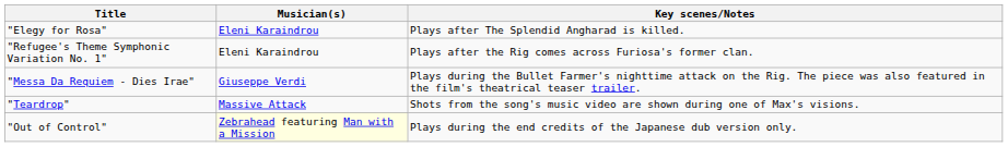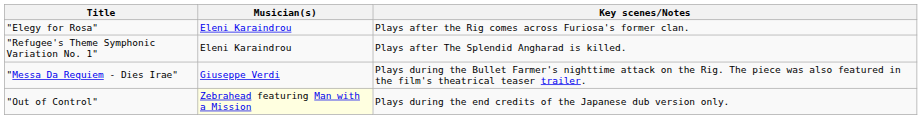 <table class="wikitable">
 <tr>
 <th align="center">Title</th>
 <th align="center">Musician(s)</th>
 <th align="center">Key scenes/Notes</th>
 </tr>
 <tr>
 <td>"Elegy for Rosa"</td>
 <td><a href='#'>Eleni Karaindrou</a></td>
-<td>Plays after The Splendid Angharad is killed.</td>
+<td>Plays after the Rig comes across Furiosa's former clan.</td>
 </tr>
 <tr>
 <td>"Refugee's Theme Symphonic Variation No. 1"</td>
 <td>Eleni Karaindrou</td>
-<td>Plays after the Rig comes across Furiosa's former clan.</td>
+<td>Plays after The Splendid Angharad is killed.</td>
 </tr>
 <tr>
 <td>"<a href='#'>Messa Da Requiem</a> - Dies Irae"</td>
 <td><a href='#'>Giuseppe Verdi</a></td>
 <td>Plays during the Bullet Farmer's nighttime attack on the Rig. The piece was also featured in the film's theatrical teaser <a href='#'>trailer</a>.</td>
 </tr>
 <tr>
-<td>"<a href='#'>Teardrop</a>"</td>
-<td><a href='#'>Massive Attack</a></td>
-<td>Shots from the song's music video are shown during one of Max's visions.</td>
-</tr>
-<tr>
 <td>"Out of Control"</td>
 <td style="background: lightyellow;"><a href='#'>Zebrahead</a> featuring <a href='#'>Man with a Mission</a></td>
 <td>Plays during the end credits of the Japanese dub version only.</td>
 </tr>
 </table>
